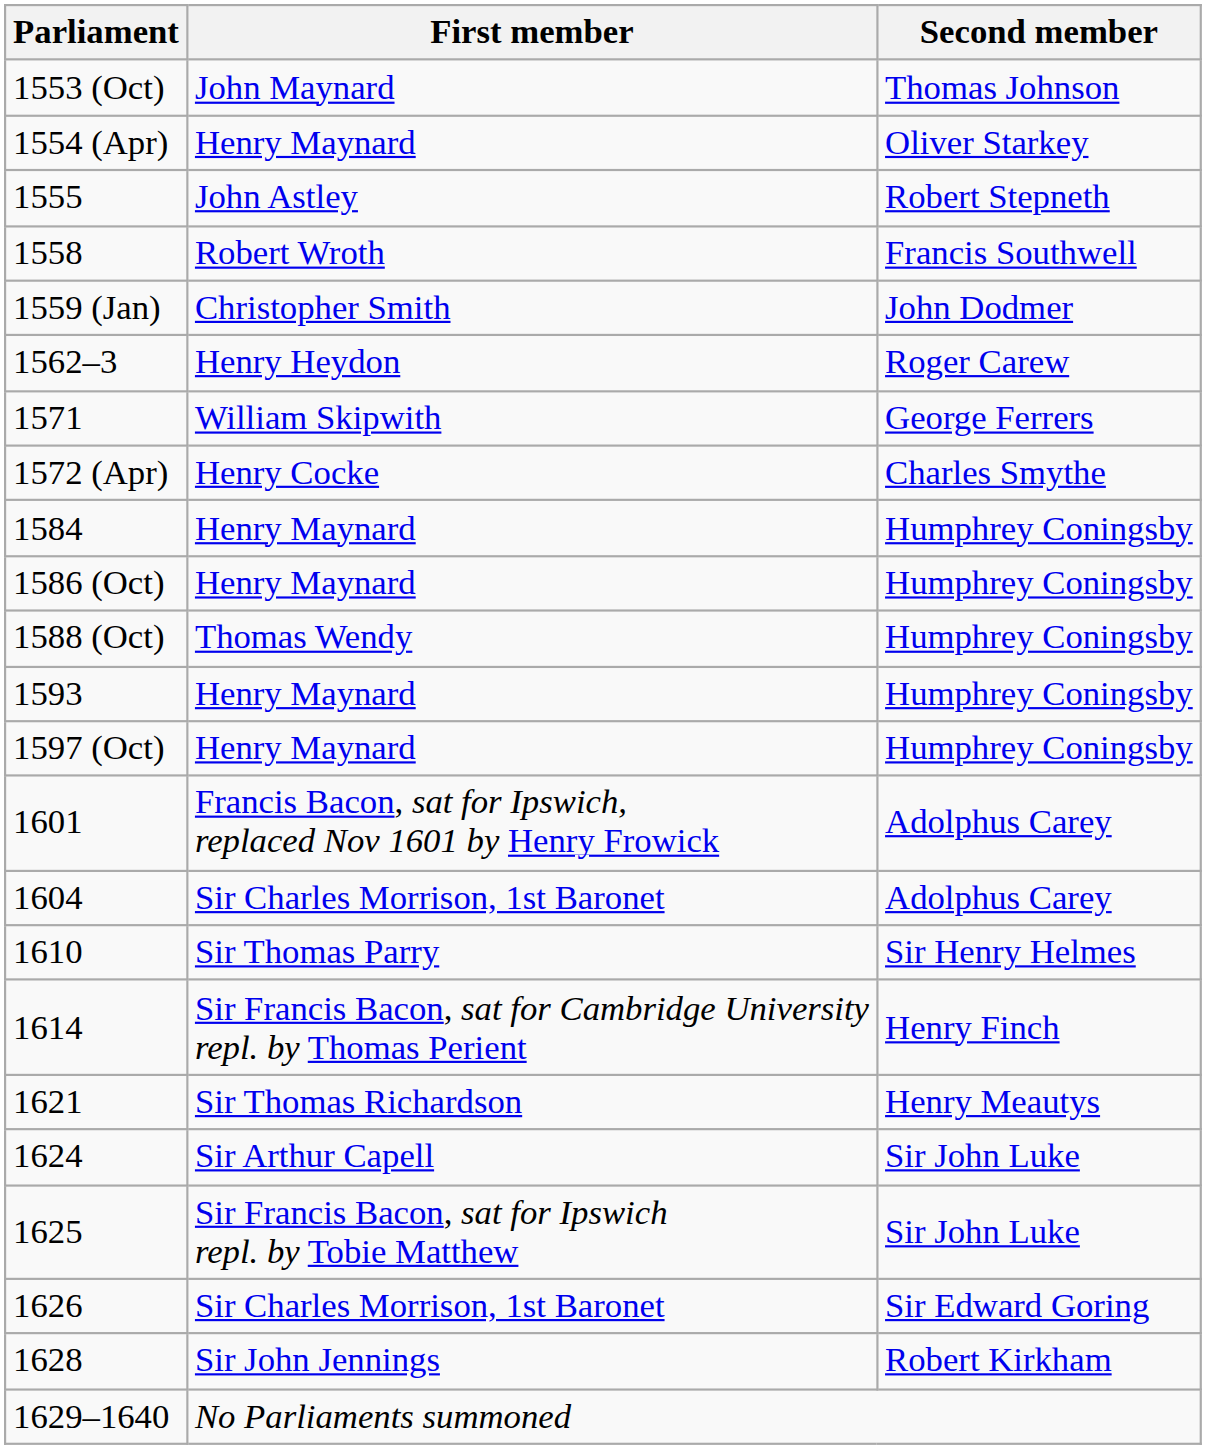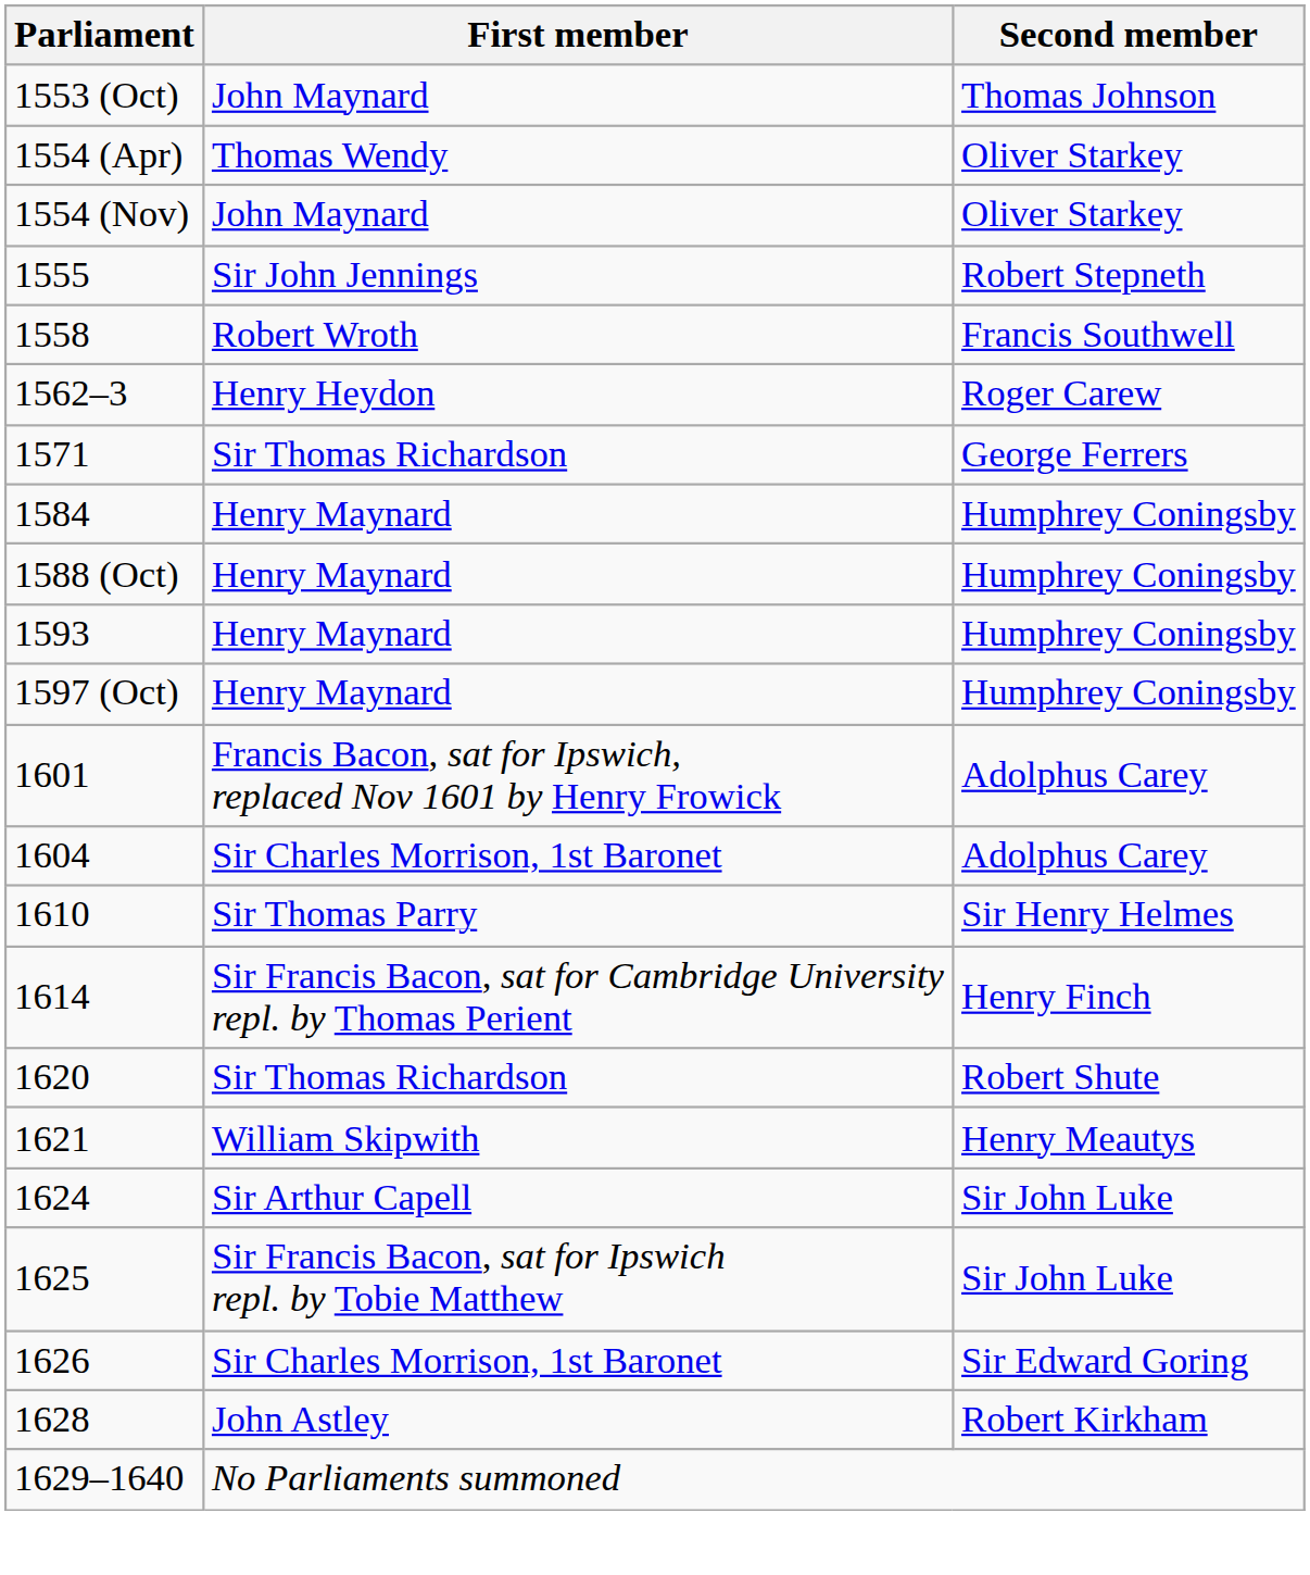 <table class="wikitable">
 <tr>
 <th>Parliament</th>
 <th>First member</th>
 <th>Second member</th>
 </tr>
 <tr>
 <td>1553 (Oct)</td>
 <td><a href='#'>John Maynard</a></td>
 <td><a href='#'>Thomas Johnson</a></td>
 </tr>
 <tr>
 <td>1554 (Apr)</td>
-<td><a href='#'>Henry Maynard</a></td>
+<td><a href='#'>Thomas Wendy</a></td>
+<td><a href='#'>Oliver Starkey</a></td>
+</tr>
+<tr>
+<td>1554 (Nov)</td>
+<td><a href='#'>John Maynard</a></td>
 <td><a href='#'>Oliver Starkey</a></td>
 </tr>
 <tr>
 <td>1555</td>
-<td><a href='#'>John Astley</a></td>
+<td><a href='#'>Sir John Jennings</a></td>
 <td><a href='#'>Robert Stepneth</a></td>
 </tr>
 <tr>
 <td>1558</td>
 <td><a href='#'>Robert Wroth</a></td>
 <td><a href='#'>Francis Southwell</a></td>
 </tr>
 <tr>
-<td>1559 (Jan)</td>
-<td><a href='#'>Christopher Smith</a></td>
-<td><a href='#'>John Dodmer</a></td>
-</tr>
-<tr>
 <td>1562–3</td>
 <td><a href='#'>Henry Heydon</a></td>
 <td><a href='#'>Roger Carew</a></td>
 </tr>
 <tr>
 <td>1571</td>
-<td><a href='#'>William Skipwith</a></td>
+<td><a href='#'>Sir Thomas Richardson</a></td>
 <td><a href='#'>George Ferrers</a></td>
-</tr>
-<tr>
-<td>1572 (Apr)</td>
-<td><a href='#'>Henry Cocke</a></td>
-<td><a href='#'>Charles Smythe</a></td>
 </tr>
 <tr>
 <td>1584</td>
 <td><a href='#'>Henry Maynard</a></td>
 <td><a href='#'>Humphrey Coningsby</a></td>
 </tr>
 <tr>
-<td>1586 (Oct)</td>
+<td>1588 (Oct)</td>
 <td><a href='#'>Henry Maynard</a></td>
-<td><a href='#'>Humphrey Coningsby</a></td>
-</tr>
-<tr>
-<td>1588 (Oct)</td>
-<td><a href='#'>Thomas Wendy</a></td>
 <td><a href='#'>Humphrey Coningsby</a></td>
 </tr>
 <tr>
 <td>1593</td>
 <td><a href='#'>Henry Maynard</a></td>
 <td><a href='#'>Humphrey Coningsby</a></td>
 </tr>
 <tr>
 <td>1597 (Oct)</td>
 <td><a href='#'>Henry Maynard</a></td>
 <td><a href='#'>Humphrey Coningsby</a></td>
 </tr>
 <tr>
 <td>1601</td>
 <td><a href='#'>Francis Bacon</a>, <em>sat for Ipswich,<br> replaced Nov 1601 by</em> <a href='#'>Henry Frowick</a></td>
 <td><a href='#'>Adolphus Carey</a></td>
 </tr>
 <tr>
 <td>1604</td>
 <td><a href='#'>Sir Charles Morrison, 1st Baronet</a></td>
 <td><a href='#'>Adolphus Carey</a></td>
 </tr>
 <tr>
 <td>1610</td>
 <td><a href='#'>Sir Thomas Parry</a></td>
 <td><a href='#'>Sir Henry Helmes</a></td>
 </tr>
 <tr>
 <td>1614</td>
 <td><a href='#'>Sir Francis Bacon</a>, <em>sat for Cambridge University<br> repl. by</em> <a href='#'>Thomas Perient</a></td>
 <td><a href='#'>Henry Finch</a></td>
 </tr>
 <tr>
+<td>1620</td>
+<td><a href='#'>Sir Thomas Richardson</a></td>
+<td><a href='#'>Robert Shute</a></td>
+</tr>
+<tr>
 <td>1621</td>
-<td><a href='#'>Sir Thomas Richardson</a></td>
+<td><a href='#'>William Skipwith</a></td>
 <td><a href='#'>Henry Meautys</a></td>
 </tr>
 <tr>
 <td>1624</td>
 <td><a href='#'>Sir Arthur Capell</a></td>
 <td><a href='#'>Sir John Luke</a></td>
 </tr>
 <tr>
 <td>1625</td>
 <td><a href='#'>Sir Francis Bacon</a>, <em>sat for Ipswich <br> repl. by</em> <a href='#'>Tobie Matthew</a></td>
 <td><a href='#'>Sir John Luke</a></td>
 </tr>
 <tr>
 <td>1626</td>
 <td><a href='#'>Sir Charles Morrison, 1st Baronet</a></td>
 <td><a href='#'>Sir Edward Goring</a></td>
 </tr>
 <tr>
 <td>1628</td>
-<td><a href='#'>Sir John Jennings</a></td>
+<td><a href='#'>John Astley</a></td>
 <td><a href='#'>Robert Kirkham</a></td>
 </tr>
 <tr>
 <td>1629–1640</td>
 <td colspan = "2"><em>No Parliaments summoned</em></td>
 </tr>
 </table>
